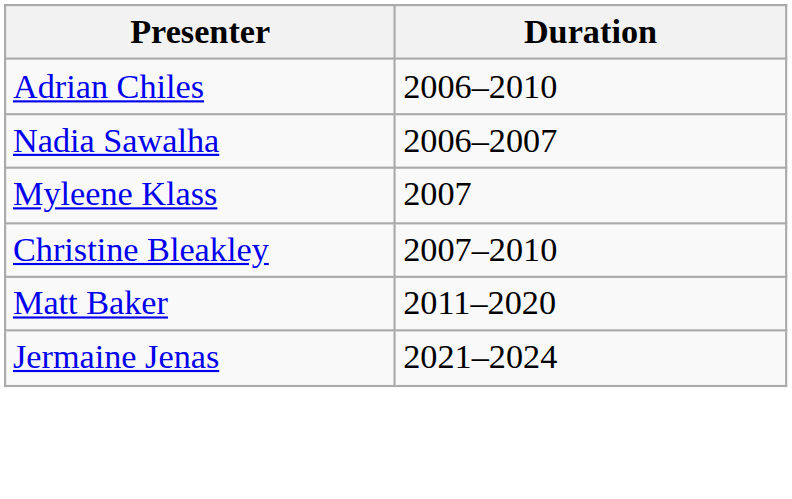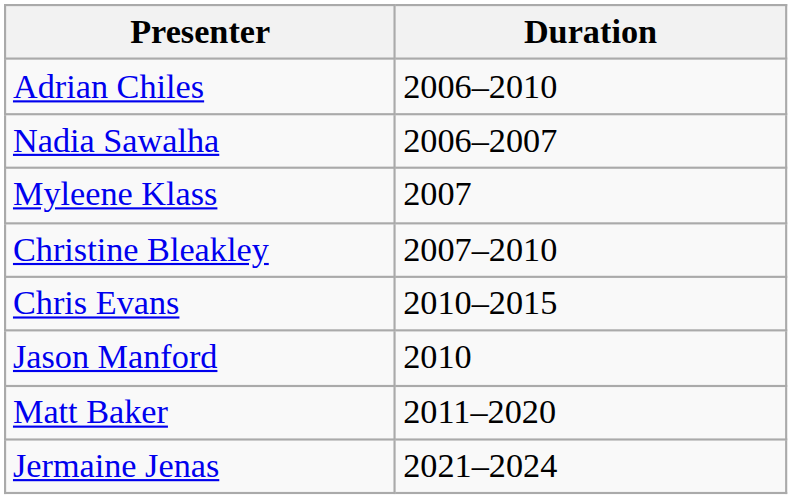 <table class="wikitable">
 <tr>
 <th style="width:175px;" scope="col">Presenter</th>
 <th style="width:175px;">Duration</th>
 </tr>
 <tr>
 <td><a href='#'>Adrian Chiles</a></td>
 <td>2006–2010</td>
 </tr>
 <tr>
 <td><a href='#'>Nadia Sawalha</a></td>
 <td>2006–2007</td>
 </tr>
 <tr>
 <td><a href='#'>Myleene Klass</a></td>
 <td>2007</td>
 </tr>
 <tr>
 <td><a href='#'>Christine Bleakley</a></td>
 <td>2007–2010</td>
 </tr>
 <tr>
+<td><a href='#'>Chris Evans</a></td>
+<td>2010–2015</td>
+</tr>
+<tr>
+<td><a href='#'>Jason Manford</a></td>
+<td>2010</td>
+</tr>
+<tr>
 <td><a href='#'>Matt Baker</a></td>
 <td>2011–2020</td>
 </tr>
 <tr>
 <td><a href='#'>Jermaine Jenas</a></td>
 <td>2021–2024</td>
 </tr>
 </table>
